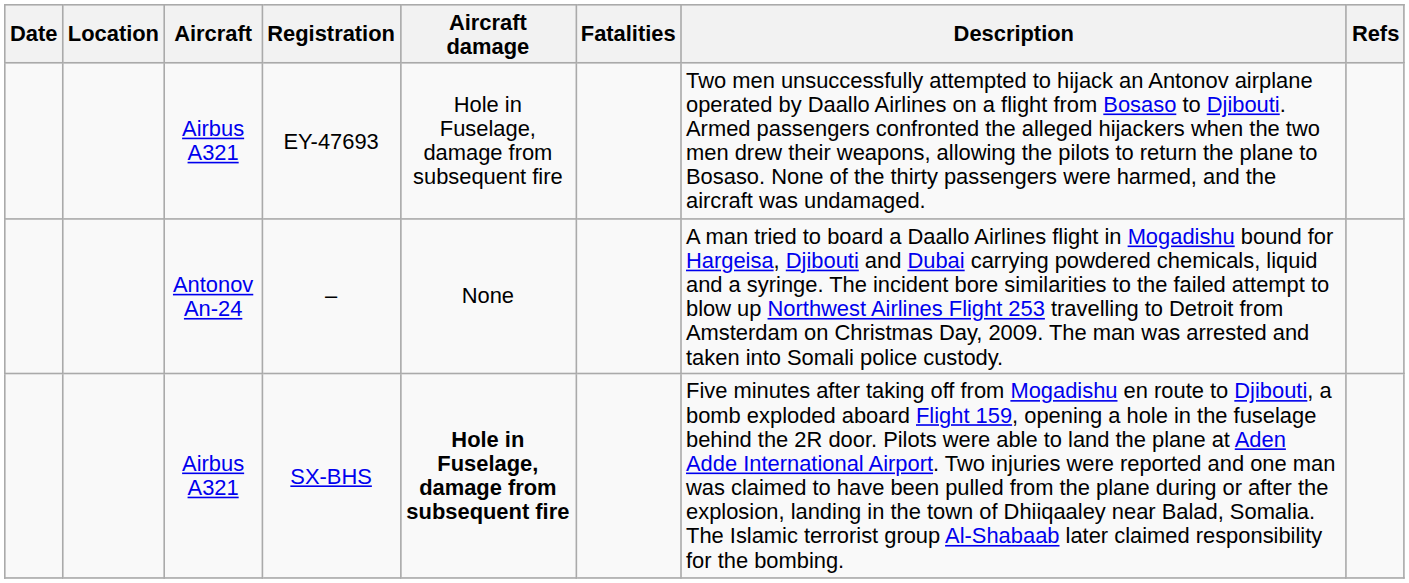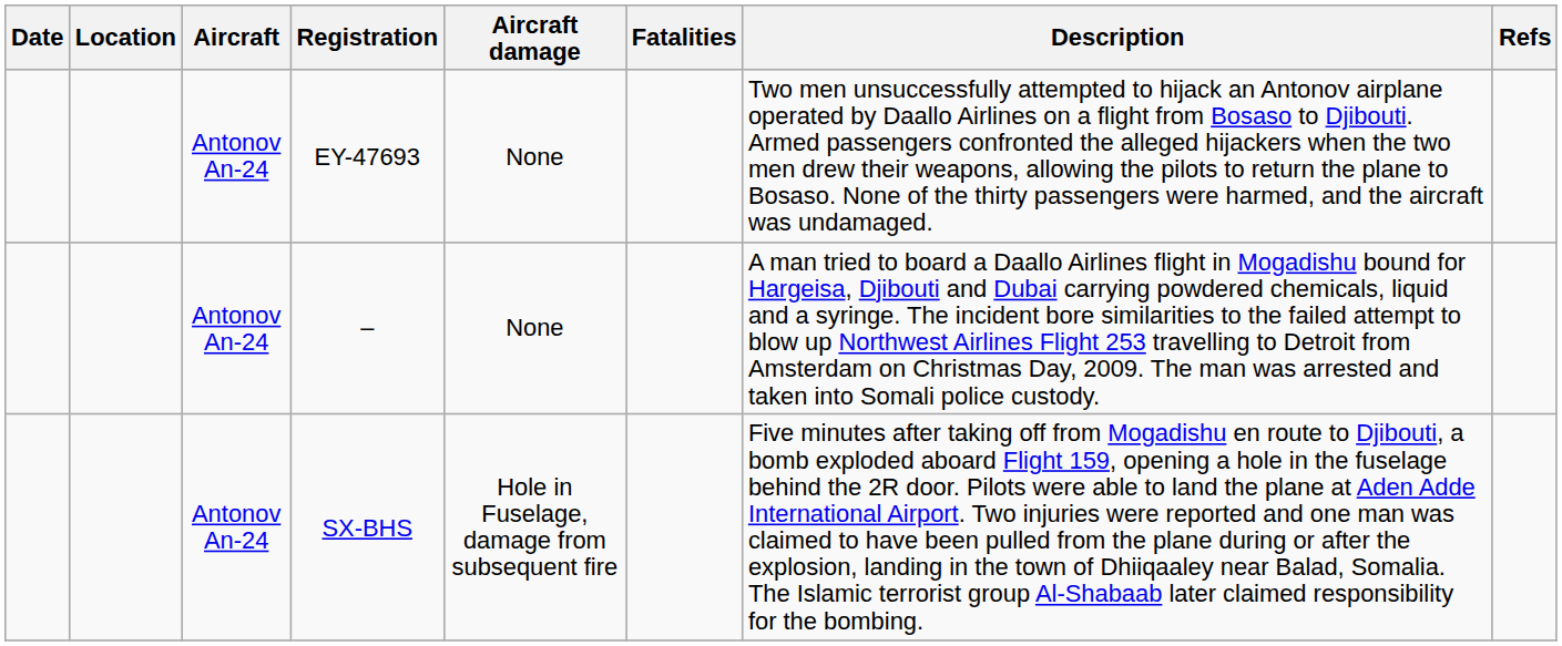 <table class="wikitable sortable toccolours" border="1" cellpadding="3" style="border-collapse:collapse; font-size: 85%">
 <tr>
 <th>Date</th>
 <th>Location</th>
 <th>Aircraft</th>
 <th>Registration</th>
 <th>Aircraft damage</th>
 <th>Fatalities</th>
 <th class="unsortable">Description</th>
 <th class="unsortable">Refs</th>
 </tr>
 <tr>
 <td align=center></td>
 <td></td>
-<td align=center><a href='#'>Airbus A321</a></td>
+<td align=center><a href='#'>Antonov An-24</a></td>
 <td align=center>EY-47693</td>
-<td align=center>Hole in Fuselage, damage from subsequent fire</td>
+<td align=center>None</td>
 <td align=center></td>
 <td>Two men unsuccessfully attempted to hijack an Antonov airplane operated by Daallo Airlines on a flight from <a href='#'>Bosaso</a> to <a href='#'>Djibouti</a>. Armed passengers confronted the alleged hijackers when the two men drew their weapons, allowing the pilots to return the plane to Bosaso. None of the thirty passengers were harmed, and the aircraft was undamaged.</td>
 <td align=center></td>
 </tr>
 <tr>
 <td align=center></td>
 <td></td>
 <td align=center><a href='#'>Antonov An-24</a></td>
 <td align=center>–</td>
 <td align=center>None</td>
 <td align=center></td>
 <td>A man tried to board a Daallo Airlines flight in <a href='#'>Mogadishu</a> bound for <a href='#'>Hargeisa</a>, <a href='#'>Djibouti</a> and <a href='#'>Dubai</a> carrying powdered chemicals, liquid and a syringe. The incident bore similarities to the failed attempt to blow up <a href='#'>Northwest Airlines Flight 253</a> travelling to Detroit from Amsterdam on Christmas Day, 2009. The man was arrested and taken into Somali police custody.</td>
 <td align=center></td>
 </tr>
 <tr>
 <td align=center></td>
 <td></td>
-<td align=center><a href='#'>Airbus A321</a></td>
+<td align=center><a href='#'>Antonov An-24</a></td>
 <td align=center><a href='#'>SX-BHS</a></td>
-<td align=center><strong>Hole in Fuselage, damage from subsequent fire</strong></td>
+<td align=center>Hole in Fuselage, damage from subsequent fire</td>
 <td align=center></td>
 <td>Five minutes after taking off from <a href='#'>Mogadishu</a> en route to <a href='#'>Djibouti</a>, a bomb exploded aboard <a href='#'>Flight 159</a>, opening a hole in the fuselage behind the 2R door. Pilots were able to land the plane at <a href='#'>Aden Adde International Airport</a>. Two injuries were reported and one man was claimed to have been pulled from the plane during or after the explosion, landing in the town of Dhiiqaaley near Balad, Somalia. The Islamic terrorist group <a href='#'>Al-Shabaab</a> later claimed responsibility for the bombing.</td>
 <td align=center><br></td>
 </tr>
 </table>
